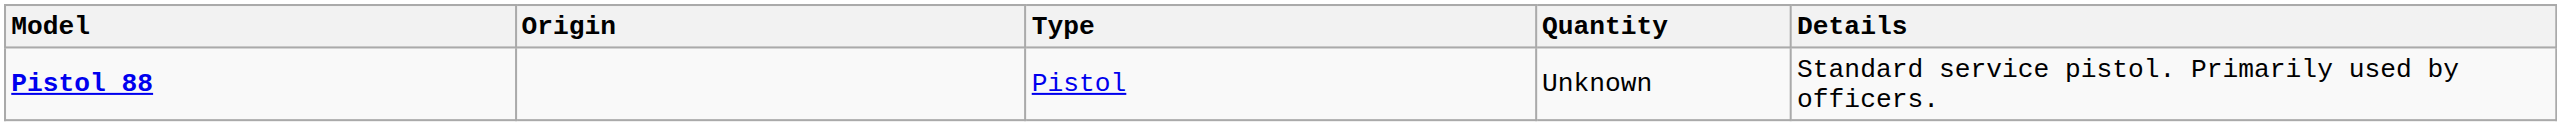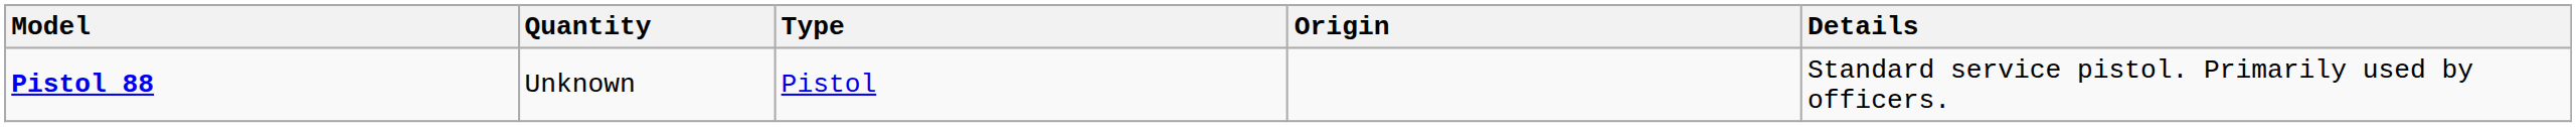 <table class="wikitable" style="width:100%;">
 <tr>
 <th style="text-align:left;width:20%;">Model</th>
+<th style="text-align:left;width:10%;">Quantity</th>
+<th style="text-align:left;width:20%;">Type</th>
 <th style="text-align:left;width:20%;">Origin</th>
-<th style="text-align:left;width:20%;">Type</th>
-<th style="text-align:left;width:10%;">Quantity</th>
 <th style="text-align:left;width:30%;">Details</th>
 </tr>
 <tr>
 <td><strong><a href='#'>Pistol 88</a></strong></td>
+<td>Unknown</td>
+<td><a href='#'>Pistol</a></td>
 <td></td>
-<td><a href='#'>Pistol</a></td>
-<td>Unknown</td>
 <td>Standard service pistol. Primarily used by officers.</td>
 </tr>
 </table>
